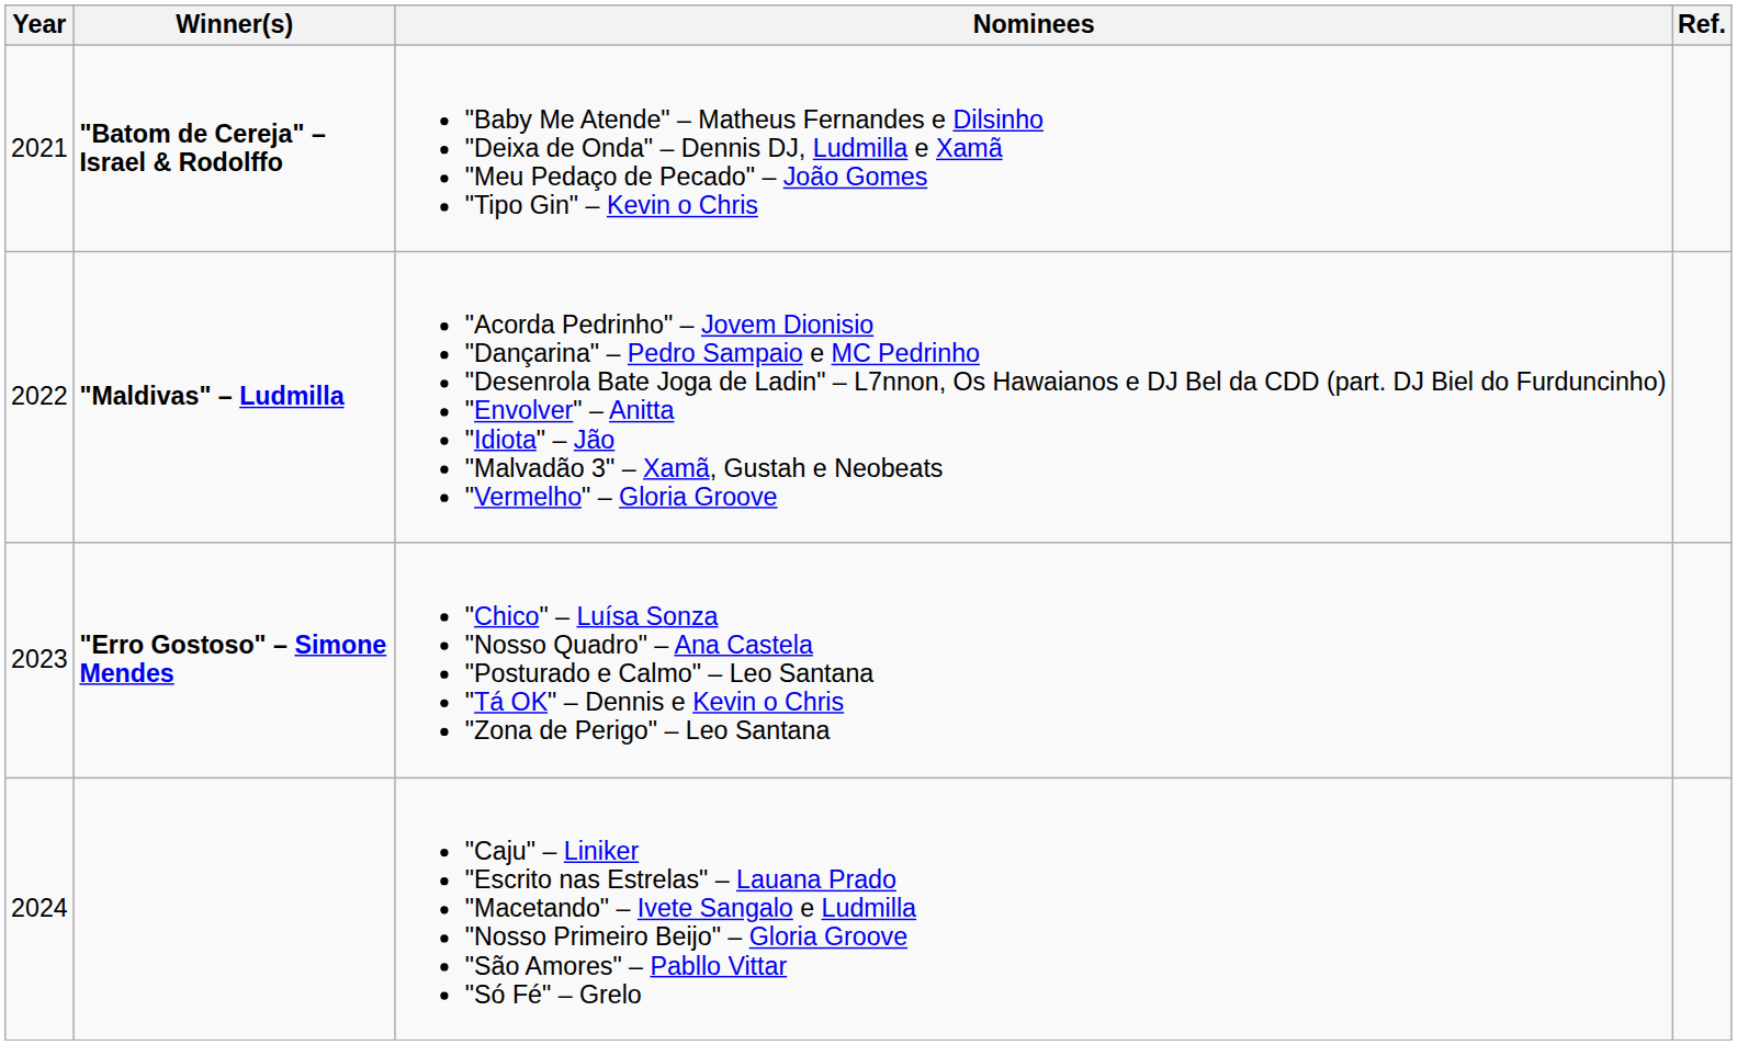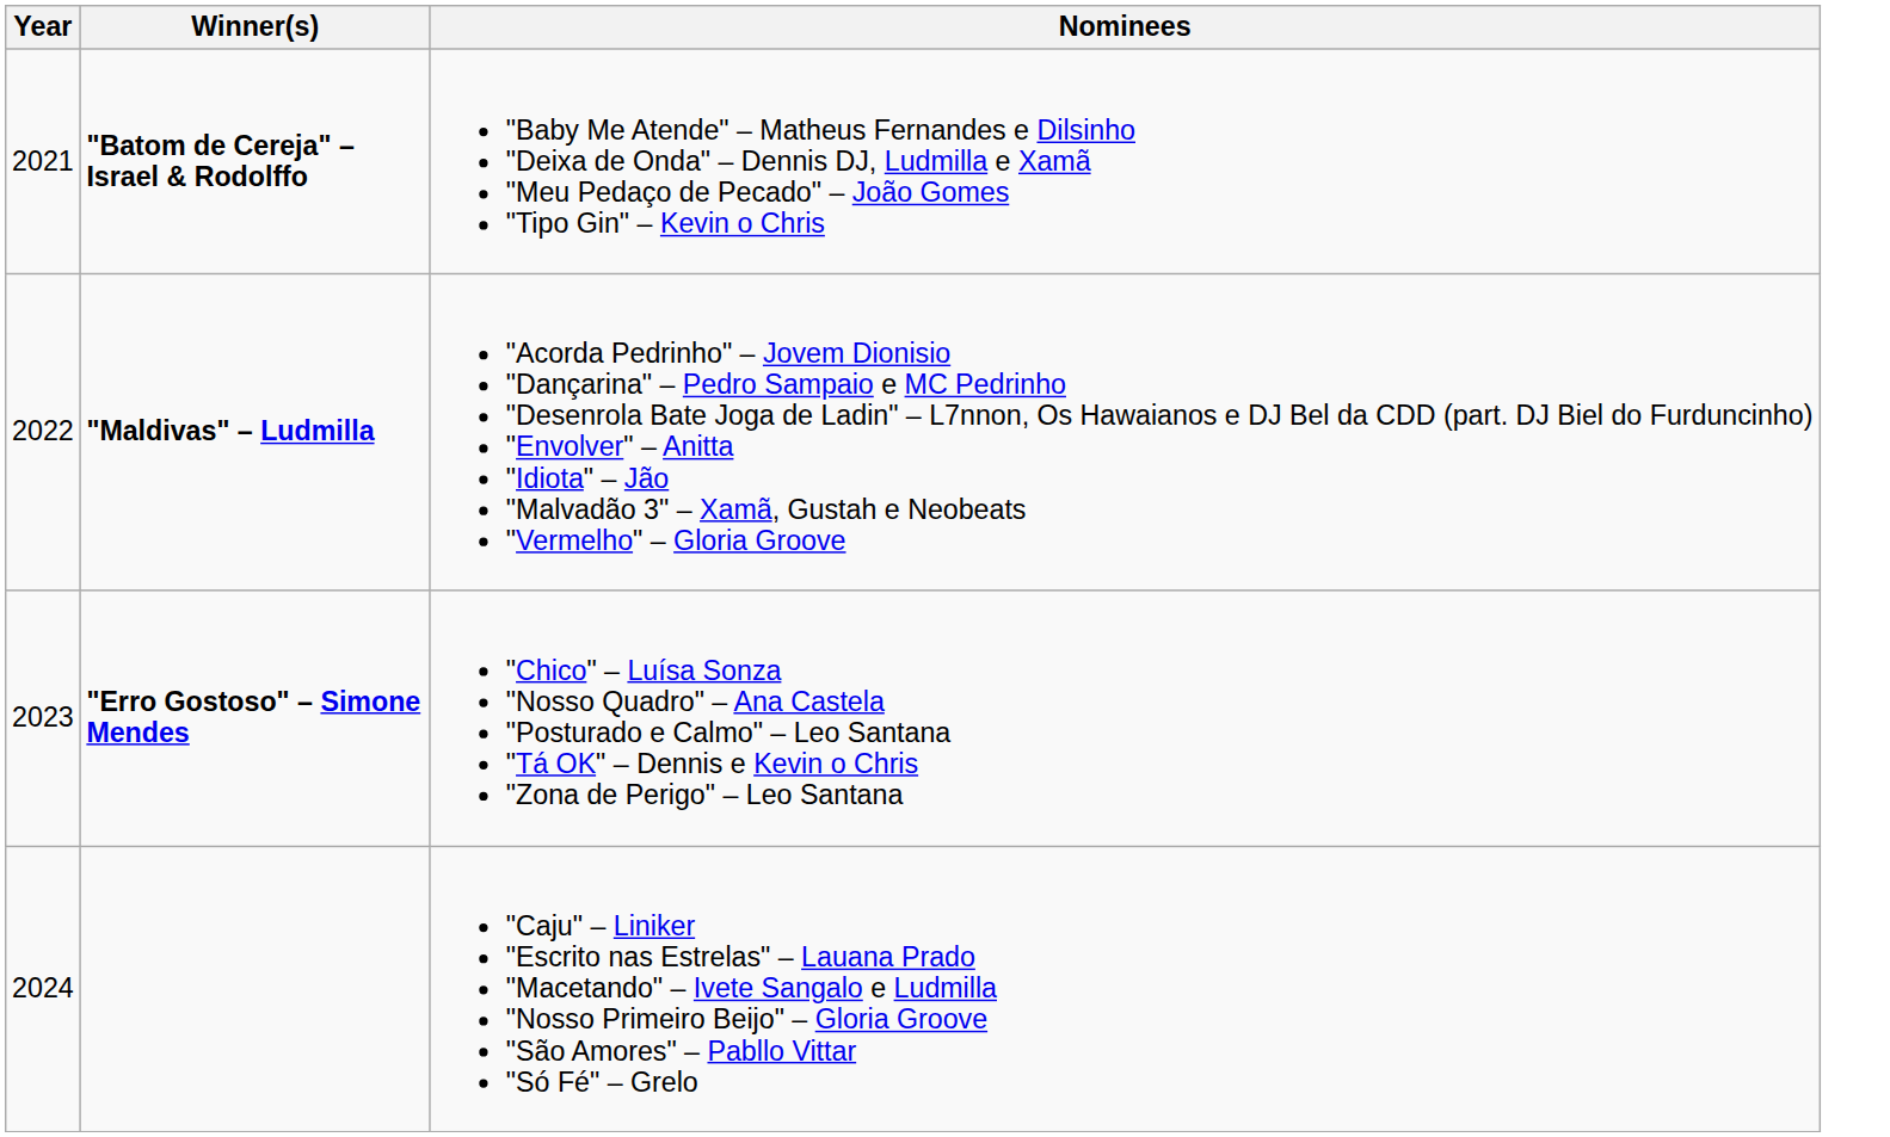 <table class="wikitable sortable">
 <tr>
 <th style="width:5px;"><strong>Year</strong></th>
 <th style="width:195px;"><strong>Winner(s)</strong></th>
 <th class="unsortable"><strong>Nominees</strong></th>
-<th class="unsortable">Ref.</th>
 </tr>
 <tr>
 <td align="center">2021</td>
 <td><strong>"Batom de Cereja" – Israel &</strong>  <strong>Rodolffo</strong></td>
 <td><br><ul><li>"Baby Me Atende" – Matheus Fernandes e <a href='#'>Dilsinho</a></li><li>"Deixa de Onda" – Dennis DJ, <a href='#'>Ludmilla</a> e <a href='#'>Xamã</a></li><li>"Meu Pedaço de Pecado" – <a href='#'>João Gomes</a></li><li>"Tipo Gin" – <a href='#'>Kevin o Chris</a></li></ul></td>
-<td></td>
 </tr>
 <tr>
 <td align="center">2022</td>
 <td><strong>"Maldivas" – <a href='#'>Ludmilla</a></strong></td>
 <td><br><ul><li>"Acorda Pedrinho" – <a href='#'>Jovem Dionisio</a></li><li>"Dançarina" – <a href='#'>Pedro Sampaio</a> e <a href='#'>MC Pedrinho</a></li><li>"Desenrola Bate Joga de Ladin" – L7nnon, Os Hawaianos e DJ Bel da CDD (part. DJ Biel do Furduncinho)</li><li>"<a href='#'>Envolver</a>" – <a href='#'>Anitta</a></li><li>"<a href='#'>Idiota</a>" – <a href='#'>Jão</a></li><li>"Malvadão 3" – <a href='#'>Xamã</a>, Gustah e Neobeats</li><li>"<a href='#'>Vermelho</a>" – <a href='#'>Gloria Groove</a></li></ul></td>
-<td></td>
 </tr>
 <tr>
 <td align="center">2023</td>
 <td><strong>"Erro Gostoso" – <a href='#'>Simone Mendes</a></strong></td>
 <td><br><ul><li>"<a href='#'>Chico</a>" – <a href='#'>Luísa Sonza</a></li><li>"Nosso Quadro" – <a href='#'>Ana Castela</a></li><li>"Posturado e Calmo" – Leo Santana</li><li>"<a href='#'>Tá OK</a>" – Dennis e <a href='#'>Kevin o Chris</a></li><li>"Zona de Perigo" – Leo Santana</li></ul></td>
-<td></td>
 </tr>
 <tr>
 <td align="center">2024</td>
 <td></td>
 <td><br><ul><li>"Caju" – <a href='#'>Liniker</a></li><li>"Escrito nas Estrelas" – <a href='#'>Lauana Prado</a></li><li>"Macetando" – <a href='#'>Ivete Sangalo</a> e <a href='#'>Ludmilla</a></li><li>"Nosso Primeiro Beijo" – <a href='#'>Gloria Groove</a></li><li>"São Amores" – <a href='#'>Pabllo Vittar</a></li><li>"Só Fé" – Grelo</li></ul></td>
-<td></td>
 </tr>
 </table>
